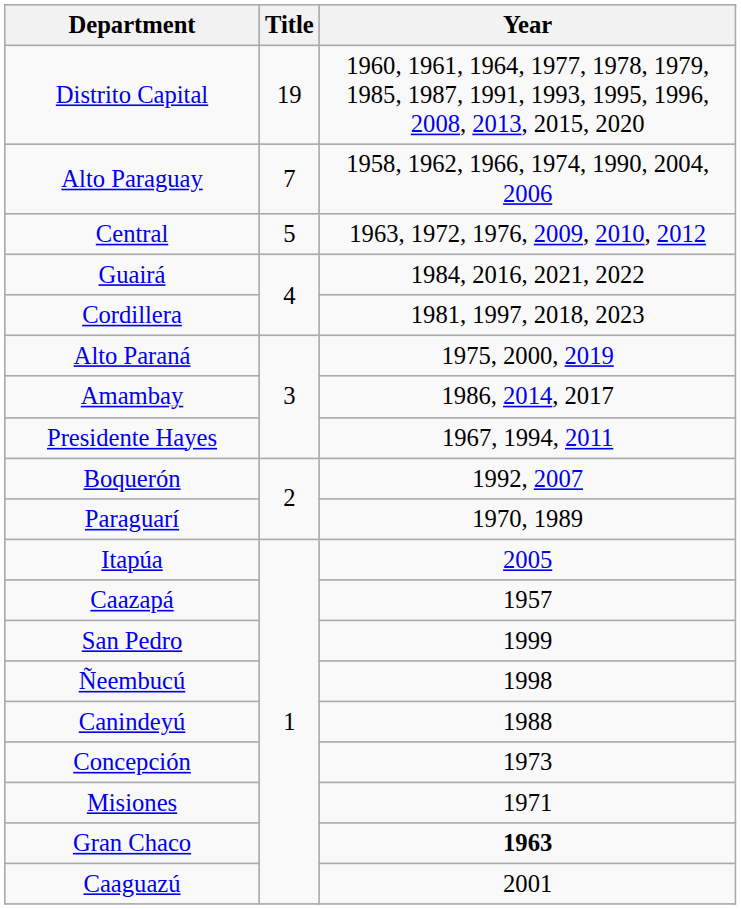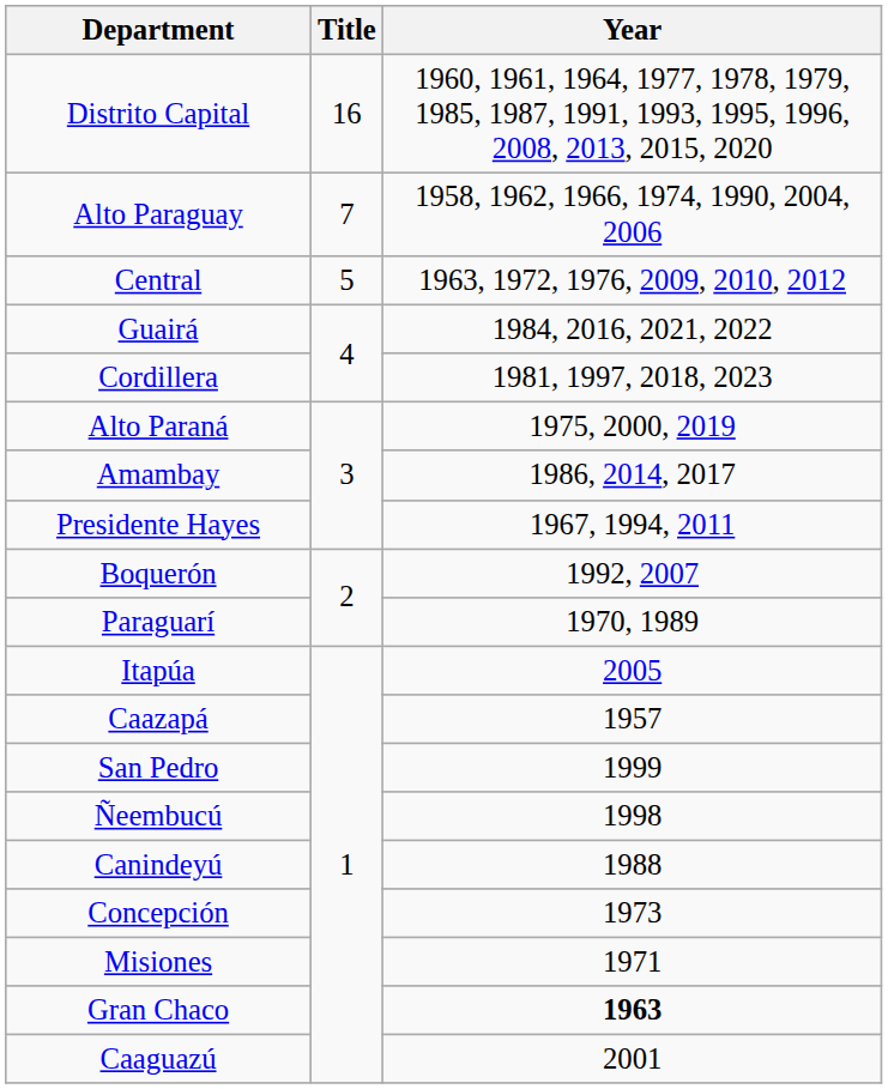 <table class="wikitable sortable" style="font-size: 95%; text-align:center;">
 <tr>
 <th width="150">Department</th>
 <th width="30">Title</th>
 <th width="250">Year</th>
 </tr>
 <tr>
 <td><a href='#'>Distrito Capital</a></td>
-<td rowspan="1">19</td>
+<td rowspan="1">16</td>
 <td>1960, 1961, 1964, 1977, 1978, 1979, 1985, 1987, 1991, 1993, 1995, 1996, <a href='#'>2008</a>, <a href='#'>2013</a>, 2015, 2020</td>
 </tr>
 <tr>
 <td><a href='#'>Alto Paraguay</a></td>
 <td rowspan="1">7</td>
 <td>1958, 1962, 1966, 1974, 1990, 2004, <a href='#'>2006</a></td>
 </tr>
 <tr>
 <td><a href='#'>Central</a></td>
 <td rowspan="1">5</td>
 <td>1963, 1972, 1976, <a href='#'>2009</a>, <a href='#'>2010</a>, <a href='#'>2012</a></td>
 </tr>
 <tr>
 <td><a href='#'>Guairá</a></td>
 <td rowspan="2">4</td>
 <td>1984, 2016, 2021, 2022</td>
 </tr>
 <tr>
 <td><a href='#'>Cordillera</a></td>
 <td>1981, 1997, 2018, 2023</td>
 </tr>
 <tr>
 <td><a href='#'>Alto Paraná</a></td>
 <td rowspan="3">3</td>
 <td>1975, 2000, <a href='#'>2019</a></td>
 </tr>
 <tr>
 <td><a href='#'>Amambay</a></td>
 <td>1986, <a href='#'>2014</a>, 2017</td>
 </tr>
 <tr>
 <td><a href='#'>Presidente Hayes</a></td>
 <td>1967, 1994, <a href='#'>2011</a></td>
 </tr>
 <tr>
 <td><a href='#'>Boquerón</a></td>
 <td rowspan="2">2</td>
 <td>1992, <a href='#'>2007</a></td>
 </tr>
 <tr>
 <td><a href='#'>Paraguarí</a></td>
 <td>1970, 1989</td>
 </tr>
 <tr>
 <td><a href='#'>Itapúa</a></td>
 <td rowspan="9">1</td>
 <td><a href='#'>2005</a></td>
 </tr>
 <tr>
 <td><a href='#'>Caazapá</a></td>
 <td>1957</td>
 </tr>
 <tr>
 <td><a href='#'>San Pedro</a></td>
 <td>1999</td>
 </tr>
 <tr>
 <td><a href='#'>Ñeembucú</a></td>
 <td>1998</td>
 </tr>
 <tr>
 <td><a href='#'>Canindeyú</a></td>
 <td>1988</td>
 </tr>
 <tr>
 <td><a href='#'>Concepción</a></td>
 <td>1973</td>
 </tr>
 <tr>
 <td><a href='#'>Misiones</a></td>
 <td>1971</td>
 </tr>
 <tr>
 <td><a href='#'>Gran Chaco</a></td>
 <td><strong>1963</strong></td>
 </tr>
 <tr>
 <td><a href='#'>Caaguazú</a></td>
 <td>2001</td>
 </tr>
 </table>
